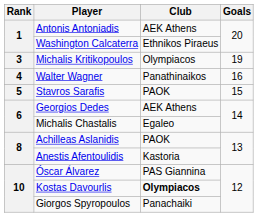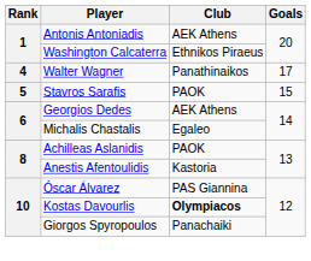 <table class="wikitable" style="text-align:center">
 <tr>
 <th>Rank</th>
 <th>Player</th>
 <th>Club</th>
 <th>Goals</th>
 </tr>
 <tr>
 <th rowspan="2">1</th>
 <td align="left"> <a href='#'>Antonis Antoniadis</a></td>
 <td align="left">AEK Athens</td>
 <td rowspan="2">20</td>
 </tr>
 <tr>
 <td align="left"> <a href='#'>Washington Calcaterra</a></td>
 <td align="left">Ethnikos Piraeus</td>
 </tr>
 <tr>
-<th>3</th>
-<td align="left"> <a href='#'>Michalis Kritikopoulos</a></td>
-<td align="left">Olympiacos</td>
-<td>19</td>
-</tr>
-<tr>
 <th>4</th>
 <td align="left"> <a href='#'>Walter Wagner</a></td>
 <td align="left">Panathinaikos</td>
-<td>16</td>
+<td>17</td>
 </tr>
 <tr>
 <th>5</th>
 <td align="left"> <a href='#'>Stavros Sarafis</a></td>
 <td align="left">PAOK</td>
 <td>15</td>
 </tr>
 <tr>
 <th rowspan="2">6</th>
 <td align="left"> <a href='#'>Georgios Dedes</a></td>
 <td align="left">AEK Athens</td>
 <td rowspan="2">14</td>
 </tr>
 <tr>
 <td align="left"> Michalis Chastalis</td>
 <td align="left">Egaleo</td>
 </tr>
 <tr>
 <th rowspan="2">8</th>
 <td align="left"> <a href='#'>Achilleas Aslanidis</a></td>
 <td align="left">PAOK</td>
 <td rowspan="2">13</td>
 </tr>
 <tr>
 <td align="left"> <a href='#'>Anestis Afentoulidis</a></td>
 <td align="left">Kastoria</td>
 </tr>
 <tr>
 <th rowspan="3">10</th>
 <td align="left"> <a href='#'>Óscar Álvarez</a></td>
 <td align="left">PAS Giannina</td>
 <td rowspan="3">12</td>
 </tr>
 <tr>
 <td align="left"> <a href='#'>Kostas Davourlis</a></td>
 <td align="left"><strong>Olympiacos</strong></td>
 </tr>
 <tr>
 <td align="left"> Giorgos Spyropoulos</td>
 <td align="left">Panachaiki</td>
 </tr>
 </table>
